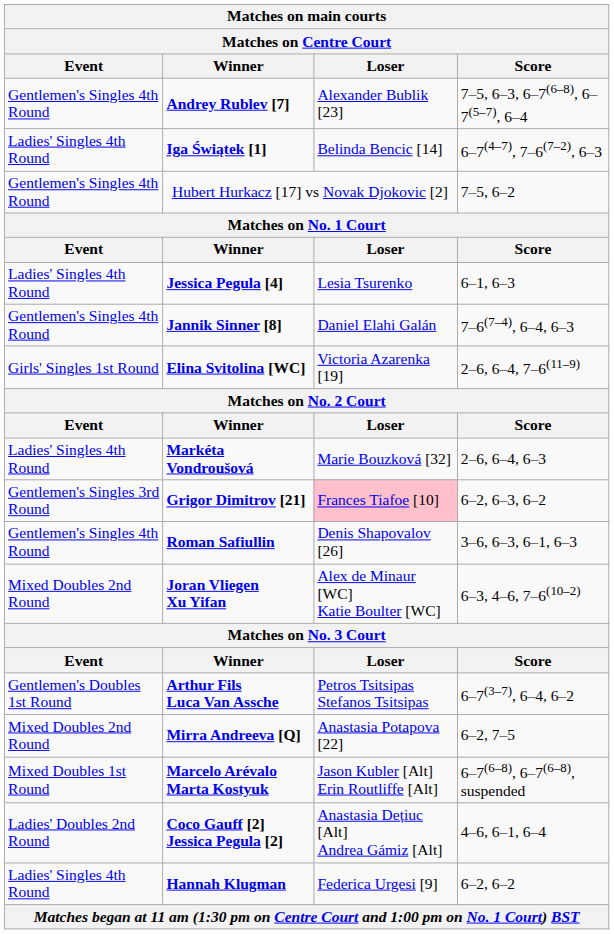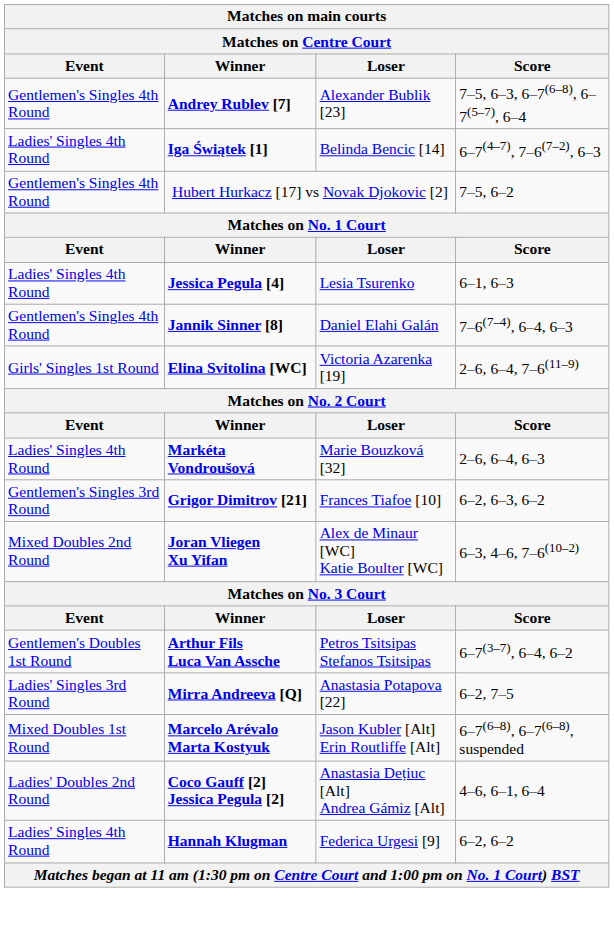 <table class="wikitable collapsible uncollapsed" style="margin:auto;">
 <tr>
 <th colspan="4" style="white-space:nowrap;">Matches on main courts</th>
 </tr>
 <tr>
 <th colspan="4">Matches on <a href='#'>Centre Court</a></th>
 </tr>
 <tr>
 <th width="250">Event</th>
 <th width="220">Winner</th>
 <th width="220">Loser</th>
 <th width="250">Score</th>
 </tr>
 <tr>
 <td><a href='#'>Gentlemen's Singles 4th Round</a></td>
 <td> <strong><a href='#'>Andrey Rublev</a> [7]</strong></td>
 <td> <a href='#'>Alexander Bublik</a> [23]</td>
 <td>7–5, 6–3, 6–7<sup>(6–8)</sup>, 6–7<sup>(5–7)</sup>, 6–4</td>
 </tr>
 <tr>
 <td><a href='#'>Ladies' Singles 4th Round</a></td>
 <td><strong> <a href='#'>Iga Świątek</a> [1]</strong></td>
 <td> <a href='#'>Belinda Bencic</a> [14]</td>
 <td>6–7<sup>(4–7)</sup>, 7–6<sup>(7–2)</sup>, 6–3</td>
 </tr>
 <tr>
 <td><a href='#'>Gentlemen's Singles 4th Round</a></td>
 <td colspan="2" align="center"> <a href='#'>Hubert Hurkacz</a> [17] vs  <a href='#'>Novak Djokovic</a> [2]</td>
 <td>7–5, 6–2</td>
 </tr>
 <tr>
 <th colspan="4">Matches on <a href='#'>No. 1 Court</a></th>
 </tr>
 <tr>
 <th width="220">Event</th>
 <th width="220">Winner</th>
 <th width="220">Loser</th>
 <th width="250">Score</th>
 </tr>
 <tr>
 <td><a href='#'>Ladies' Singles 4th Round</a></td>
 <td><strong> <a href='#'>Jessica Pegula</a> [4]</strong></td>
 <td> <a href='#'>Lesia Tsurenko</a></td>
 <td>6–1, 6–3</td>
 </tr>
 <tr>
 <td><a href='#'>Gentlemen's Singles 4th Round</a></td>
 <td><strong> <a href='#'>Jannik Sinner</a> [8]</strong></td>
 <td> <a href='#'>Daniel Elahi Galán</a></td>
 <td>7–6<sup>(7–4)</sup>, 6–4, 6–3</td>
 </tr>
 <tr>
 <td><a href='#'>Girls' Singles 1st Round</a></td>
 <td><strong> <a href='#'>Elina Svitolina</a> [WC]</strong></td>
 <td> <a href='#'>Victoria Azarenka</a> [19]</td>
 <td>2–6, 6–4, 7–6<sup>(11–9)</sup></td>
 </tr>
 <tr>
 <th colspan="4">Matches on <a href='#'>No. 2 Court</a></th>
 </tr>
 <tr>
 <th width="250">Event</th>
 <th width="220">Winner</th>
 <th width="220">Loser</th>
 <th width="220">Score</th>
 </tr>
 <tr>
 <td><a href='#'>Ladies' Singles 4th Round</a></td>
 <td><strong> <a href='#'>Markéta Vondroušová</a></strong></td>
 <td> <a href='#'>Marie Bouzková</a> [32]</td>
 <td>2–6, 6–4, 6–3</td>
 </tr>
 <tr>
 <td><a href='#'>Gentlemen's Singles 3rd Round</a></td>
 <td><strong> <a href='#'>Grigor Dimitrov</a> [21]</strong></td>
-<td style="background: pink;"> <a href='#'>Frances Tiafoe</a> [10]</td>
+<td> <a href='#'>Frances Tiafoe</a> [10]</td>
 <td>6–2, 6–3, 6–2</td>
-</tr>
-<tr>
-<td><a href='#'>Gentlemen's Singles 4th Round</a></td>
-<td><strong> <a href='#'>Roman Safiullin</a></strong></td>
-<td> <a href='#'>Denis Shapovalov</a> [26]</td>
-<td>3–6, 6–3, 6–1, 6–3</td>
 </tr>
 <tr>
 <td><a href='#'>Mixed Doubles 2nd Round</a></td>
 <td><strong> <a href='#'>Joran Vliegen</a><br>  <a href='#'>Xu Yifan</a></strong></td>
 <td> <a href='#'>Alex de Minaur</a> [WC]<br>  <a href='#'>Katie Boulter</a> [WC]</td>
 <td>6–3, 4–6, 7–6<sup>(10–2)</sup></td>
 </tr>
 <tr>
 <th colspan="4">Matches on <a href='#'>No. 3 Court</a></th>
 </tr>
 <tr>
 <th width="250">Event</th>
 <th width="220">Winner</th>
 <th width="220">Loser</th>
 <th width="220">Score</th>
 </tr>
 <tr>
 <td><a href='#'>Gentlemen's Doubles 1st Round</a></td>
 <td><strong> <a href='#'>Arthur Fils</a> <br>  <a href='#'>Luca Van Assche</a></strong></td>
 <td> <a href='#'>Petros Tsitsipas</a> <br>  <a href='#'>Stefanos Tsitsipas</a></td>
 <td>6–7<sup>(3–7)</sup>, 6–4, 6–2</td>
 </tr>
 <tr>
-<td><a href='#'>Mixed Doubles 2nd Round</a></td>
+<td><a href='#'>Ladies' Singles 3rd Round</a></td>
 <td><strong> <a href='#'>Mirra Andreeva</a> [Q]</strong></td>
 <td> <a href='#'>Anastasia Potapova</a> [22]</td>
 <td>6–2, 7–5</td>
 </tr>
 <tr>
 <td><a href='#'>Mixed Doubles 1st Round</a></td>
 <td><strong> <a href='#'>Marcelo Arévalo</a><br>  <a href='#'>Marta Kostyuk</a></strong></td>
 <td> <a href='#'>Jason Kubler</a> [Alt]<br>  <a href='#'>Erin Routliffe</a> [Alt]</td>
 <td>6–7<sup>(6–8)</sup>, 6–7<sup>(6–8)</sup>, suspended</td>
 </tr>
 <tr>
 <td><a href='#'>Ladies' Doubles 2nd Round</a></td>
 <td><strong> <a href='#'>Coco Gauff</a> [2]</strong><br> <strong> <a href='#'>Jessica Pegula</a> [2]</strong></td>
 <td> <a href='#'>Anastasia Dețiuc</a> [Alt]<br>  <a href='#'>Andrea Gámiz</a> [Alt]</td>
 <td>4–6, 6–1, 6–4</td>
 </tr>
 <tr>
 <td><a href='#'>Ladies' Singles 4th Round</a></td>
 <td><strong> <a href='#'>Hannah Klugman</a></strong></td>
 <td> <a href='#'>Federica Urgesi</a> [9]</td>
 <td>6–2, 6–2</td>
 </tr>
 <tr>
 <th colspan=4><em>Matches began at 11 am (1:30 pm on <a href='#'>Centre Court</a> and 1:00 pm on <a href='#'>No. 1 Court</a>) <a href='#'>BST</a></em></th>
 </tr>
 </table>
